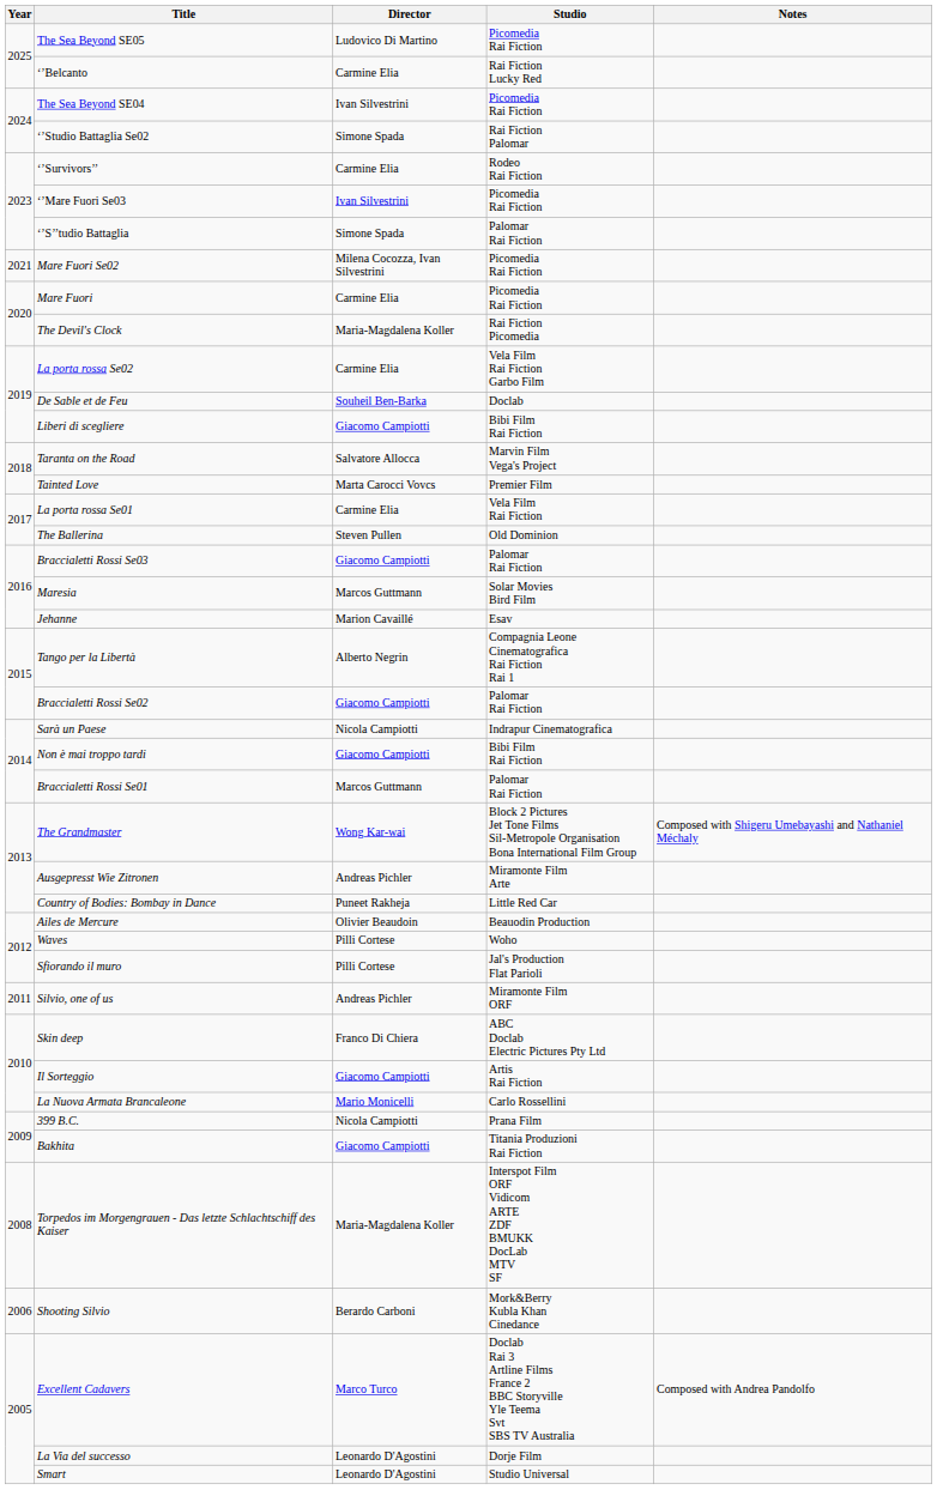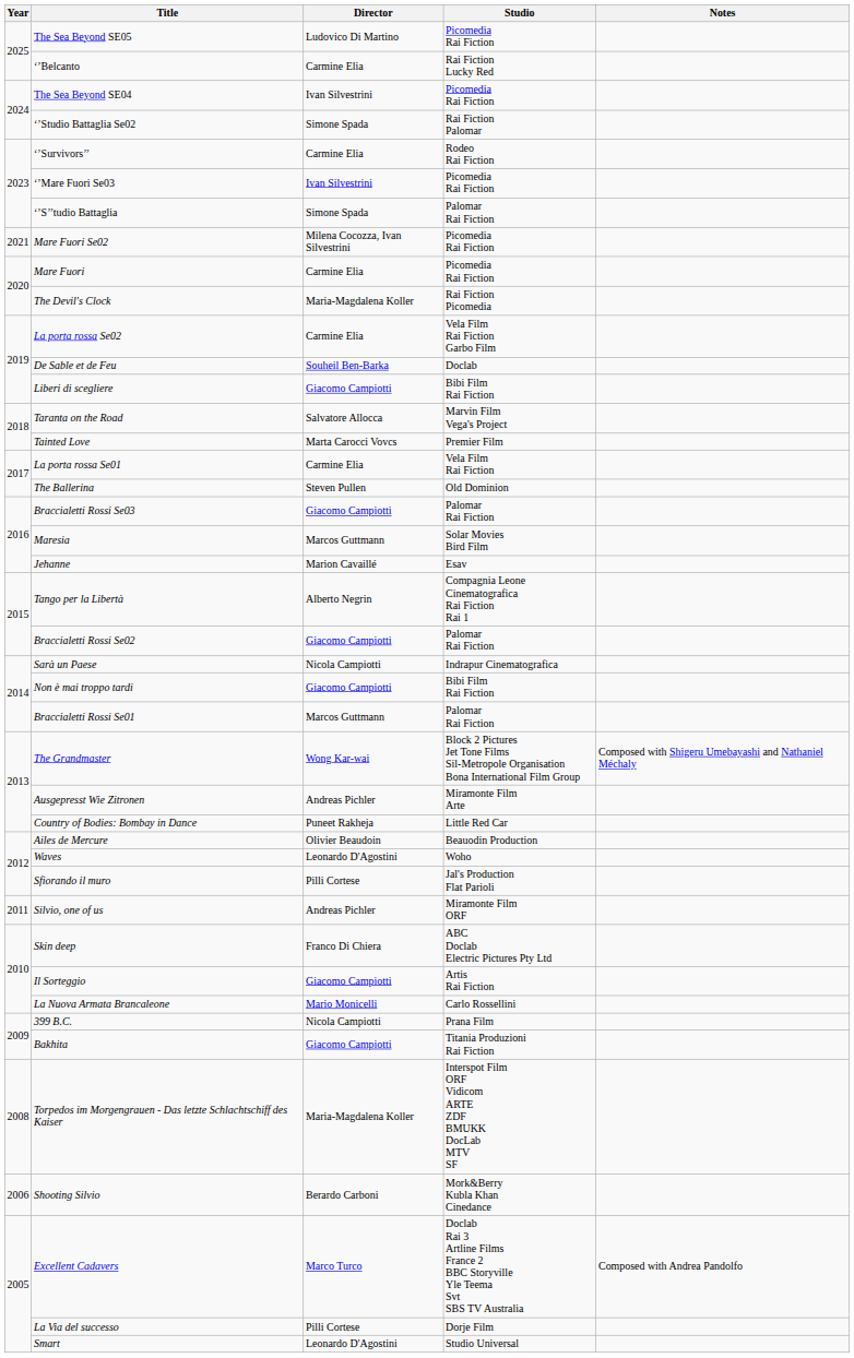 <table class="wikitable">
 <tr>
 <th>Year</th>
 <th>Title</th>
 <th>Director</th>
 <th>Studio</th>
 <th>Notes</th>
 </tr>
 <tr>
 <td rowspan="2">2025</td>
 <td><a href='#'>The Sea Beyond</a> SE05</td>
 <td>Ludovico Di Martino</td>
 <td><a href='#'>Picomedia</a><br>Rai Fiction</td>
 <td></td>
 </tr>
 <tr>
 <td>‘’Belcanto</td>
 <td>Carmine Elia</td>
 <td>Rai Fiction<br>Lucky Red</td>
 <td></td>
 </tr>
 <tr>
 <td rowspan="2">2024</td>
 <td><a href='#'>The Sea Beyond</a> SE04</td>
 <td>Ivan Silvestrini</td>
 <td><a href='#'>Picomedia</a><br>Rai Fiction</td>
 <td></td>
 </tr>
 <tr>
 <td>‘’Studio Battaglia Se02</td>
 <td>Simone Spada</td>
 <td>Rai Fiction<br>Palomar</td>
 <td></td>
 </tr>
 <tr>
 <td rowspan="3">2023</td>
 <td>‘’Survivors’’</td>
 <td>Carmine Elia</td>
 <td>Rodeo<br>Rai Fiction<br></td>
 <td></td>
 </tr>
 <tr>
 <td>‘’Mare Fuori Se03</td>
 <td><a href='#'>Ivan Silvestrini</a></td>
 <td>Picomedia<br>Rai Fiction</td>
 <td></td>
 </tr>
 <tr>
 <td>‘’S’’tudio Battaglia</td>
 <td>Simone Spada</td>
 <td>Palomar<br>Rai Fiction</td>
 <td></td>
 </tr>
 <tr>
 <td rowspan="1">2021</td>
 <td><em>Mare Fuori Se02</em></td>
 <td>Milena Cocozza, Ivan Silvestrini</td>
 <td>Picomedia<br>Rai Fiction</td>
 <td></td>
 </tr>
 <tr>
 <td rowspan="2">2020</td>
 <td><em>Mare Fuori</em></td>
 <td>Carmine Elia</td>
 <td>Picomedia<br>Rai Fiction</td>
 <td></td>
 </tr>
 <tr>
 <td><em>The Devil's Clock</em></td>
 <td>Maria-Magdalena Koller</td>
 <td>Rai Fiction<br>Picomedia</td>
 <td></td>
 </tr>
 <tr>
 <td rowspan="3">2019</td>
 <td><em><a href='#'>La porta rossa</a> Se02</em></td>
 <td>Carmine Elia</td>
 <td>Vela Film<br>Rai Fiction<br>Garbo Film</td>
 <td></td>
 </tr>
 <tr>
 <td><em>De Sable et de Feu</em></td>
 <td><a href='#'>Souheil Ben-Barka</a></td>
 <td>Doclab</td>
 <td></td>
 </tr>
 <tr>
 <td><em>Liberi di scegliere</em></td>
 <td><a href='#'>Giacomo Campiotti</a></td>
 <td>Bibi Film<br>Rai Fiction</td>
 <td></td>
 </tr>
 <tr>
 <td rowspan="2">2018</td>
 <td><em>Taranta on the Road</em></td>
 <td>Salvatore Allocca</td>
 <td>Marvin Film<br>Vega's Project</td>
 <td></td>
 </tr>
 <tr>
 <td><em>Tainted Love</em></td>
 <td>Marta Carocci Vovcs</td>
 <td>Premier Film</td>
 <td></td>
 </tr>
 <tr>
 <td rowspan="2">2017</td>
 <td><em>La porta rossa Se01</em></td>
 <td>Carmine Elia</td>
 <td>Vela Film<br>Rai Fiction</td>
 <td></td>
 </tr>
 <tr>
 <td><em>The Ballerina</em></td>
 <td>Steven Pullen</td>
 <td>Old Dominion</td>
 <td></td>
 </tr>
 <tr>
 <td rowspan="3">2016</td>
 <td><em>Braccialetti Rossi Se03</em></td>
 <td><a href='#'>Giacomo Campiotti</a></td>
 <td>Palomar<br>Rai Fiction</td>
 <td></td>
 </tr>
 <tr>
 <td><em>Maresia</em></td>
 <td>Marcos Guttmann</td>
 <td>Solar Movies<br>Bird Film</td>
 <td></td>
 </tr>
 <tr>
 <td><em>Jehanne</em></td>
 <td>Marion Cavaillé</td>
 <td>Esav</td>
 <td></td>
 </tr>
 <tr>
 <td rowspan="2">2015</td>
 <td><em>Tango per la Libertà</em></td>
 <td>Alberto Negrin</td>
 <td>Compagnia Leone Cinematografica<br>Rai Fiction<br>Rai 1</td>
 <td></td>
 </tr>
 <tr>
 <td><em>Braccialetti Rossi Se02</em></td>
 <td><a href='#'>Giacomo Campiotti</a></td>
 <td>Palomar<br>Rai Fiction</td>
 <td></td>
 </tr>
 <tr>
 <td rowspan="3">2014</td>
 <td><em>Sarà un Paese</em></td>
 <td>Nicola Campiotti</td>
 <td>Indrapur Cinematografica</td>
 <td></td>
 </tr>
 <tr>
 <td><em>Non è mai troppo tardi</em></td>
 <td><a href='#'>Giacomo Campiotti</a></td>
 <td>Bibi Film<br>Rai Fiction</td>
 <td></td>
 </tr>
 <tr>
 <td><em>Braccialetti Rossi Se01</em></td>
 <td>Marcos Guttmann</td>
 <td>Palomar<br>Rai Fiction</td>
 <td></td>
 </tr>
 <tr>
 <td rowspan="3">2013</td>
 <td><em><a href='#'>The Grandmaster</a></em></td>
 <td><a href='#'>Wong Kar-wai</a></td>
 <td>Block 2 Pictures<br>Jet Tone Films<br>Sil-Metropole Organisation<br>Bona International Film Group</td>
 <td>Composed with <a href='#'>Shigeru Umebayashi</a> and <a href='#'>Nathaniel Méchaly</a></td>
 </tr>
 <tr>
 <td><em>Ausgepresst Wie Zitronen</em></td>
 <td>Andreas Pichler</td>
 <td>Miramonte Film<br>Arte</td>
 <td></td>
 </tr>
 <tr>
 <td><em>Country of Bodies: Bombay in Dance</em></td>
 <td>Puneet Rakheja</td>
 <td>Little Red Car</td>
 <td></td>
 </tr>
 <tr>
 <td rowspan="3">2012</td>
 <td><em>Ailes de Mercure</em></td>
 <td>Olivier Beaudoin</td>
 <td>Beauodin Production</td>
 <td></td>
 </tr>
 <tr>
 <td><em>Waves</em></td>
-<td>Pilli Cortese</td>
+<td>Leonardo D'Agostini</td>
 <td>Woho</td>
 <td></td>
 </tr>
 <tr>
 <td><em>Sfiorando il muro</em></td>
 <td>Pilli Cortese</td>
 <td>Jal's Production<br>Flat Parioli</td>
 <td></td>
 </tr>
 <tr>
 <td rowspan="1">2011</td>
 <td><em>Silvio, one of us</em></td>
 <td>Andreas Pichler</td>
 <td>Miramonte Film<br>ORF</td>
 <td></td>
 </tr>
 <tr>
 <td rowspan="3">2010</td>
 <td><em>Skin deep</em></td>
 <td>Franco Di Chiera</td>
 <td>ABC<br>Doclab<br>Electric Pictures Pty Ltd</td>
 <td></td>
 </tr>
 <tr>
 <td><em>Il Sorteggio</em></td>
 <td><a href='#'>Giacomo Campiotti</a></td>
 <td>Artis<br>Rai Fiction</td>
 <td></td>
 </tr>
 <tr>
 <td><em>La Nuova Armata Brancaleone</em></td>
 <td><a href='#'>Mario Monicelli</a></td>
 <td>Carlo Rossellini</td>
 <td></td>
 </tr>
 <tr>
 <td rowspan="2">2009</td>
 <td><em>399 B.C.</em></td>
 <td>Nicola Campiotti</td>
 <td>Prana Film</td>
 <td></td>
 </tr>
 <tr>
 <td><em>Bakhita</em></td>
 <td><a href='#'>Giacomo Campiotti</a></td>
 <td>Titania Produzioni<br>Rai Fiction</td>
 <td></td>
 </tr>
 <tr>
 <td rowspan="1">2008</td>
 <td><em>Torpedos im Morgengrauen - Das letzte Schlachtschiff des Kaiser </em></td>
 <td>Maria-Magdalena Koller</td>
 <td>Interspot Film<br>ORF<br>Vidicom<br>ARTE<br>ZDF<br>BMUKK<br>DocLab<br>MTV<br>SF</td>
 <td></td>
 </tr>
 <tr>
 <td rowspan="1">2006</td>
 <td><em>Shooting Silvio </em></td>
 <td>Berardo Carboni</td>
 <td>Mork&Berry<br>Kubla Khan<br>Cinedance</td>
 <td></td>
 </tr>
 <tr>
 <td rowspan="3">2005</td>
 <td><em><a href='#'>Excellent Cadavers</a></em></td>
 <td><a href='#'>Marco Turco</a></td>
 <td>Doclab<br>Rai 3<br>Artline Films<br>France 2<br>BBC Storyville<br>Yle Teema<br>Svt<br>SBS TV Australia</td>
 <td>Composed with Andrea Pandolfo</td>
 </tr>
 <tr>
 <td><em>La Via del successo</em></td>
-<td>Leonardo D'Agostini</td>
+<td>Pilli Cortese</td>
 <td>Dorje Film</td>
 <td></td>
 </tr>
 <tr>
 <td><em>Smart</em></td>
 <td>Leonardo D'Agostini</td>
 <td>Studio Universal</td>
 <td></td>
 </tr>
 </table>
